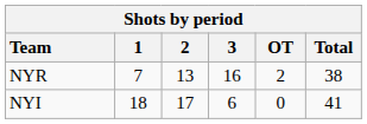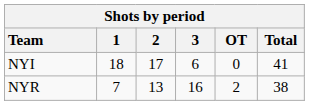 <table class="wikitable" style="width:20em; text-align:right;">
 <tr>
 <th colspan=6>Shots by period</th>
 </tr>
 <tr>
 <th style="width:8em; text-align:left;">Team</th>
 <th style="width:3em;">1</th>
 <th style="width:3em;">2</th>
 <th style="width:3em;">3</th>
 <th style="width:3em;">OT</th>
 <th style="width:3em;">Total</th>
 </tr>
 <tr>
+<td style="text-align:left;">NYI</td>
+<td align=center>18</td>
+<td align=center>17</td>
+<td align=center>6</td>
+<td align=center>0</td>
+<td align=center>41</td>
+</tr>
+<tr>
 <td style="text-align:left;">NYR</td>
 <td align=center>7</td>
 <td align=center>13</td>
 <td align=center>16</td>
 <td align=center>2</td>
 <td align=center>38</td>
 </tr>
-<tr>
-<td style="text-align:left;">NYI</td>
-<td align=center>18</td>
-<td align=center>17</td>
-<td align=center>6</td>
-<td align=center>0</td>
-<td align=center>41</td>
-</tr>
 </table>
